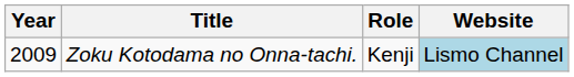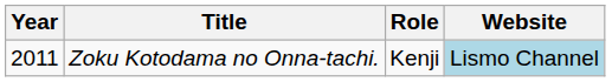 <table class="wikitable">
 <tr>
 <th>Year</th>
 <th>Title</th>
 <th>Role</th>
 <th>Website</th>
 </tr>
 <tr>
-<td>2009</td>
+<td>2011</td>
 <td><em>Zoku Kotodama no Onna-tachi.</em></td>
 <td>Kenji</td>
 <td style="background: lightblue;">Lismo Channel</td>
 </tr>
 </table>
